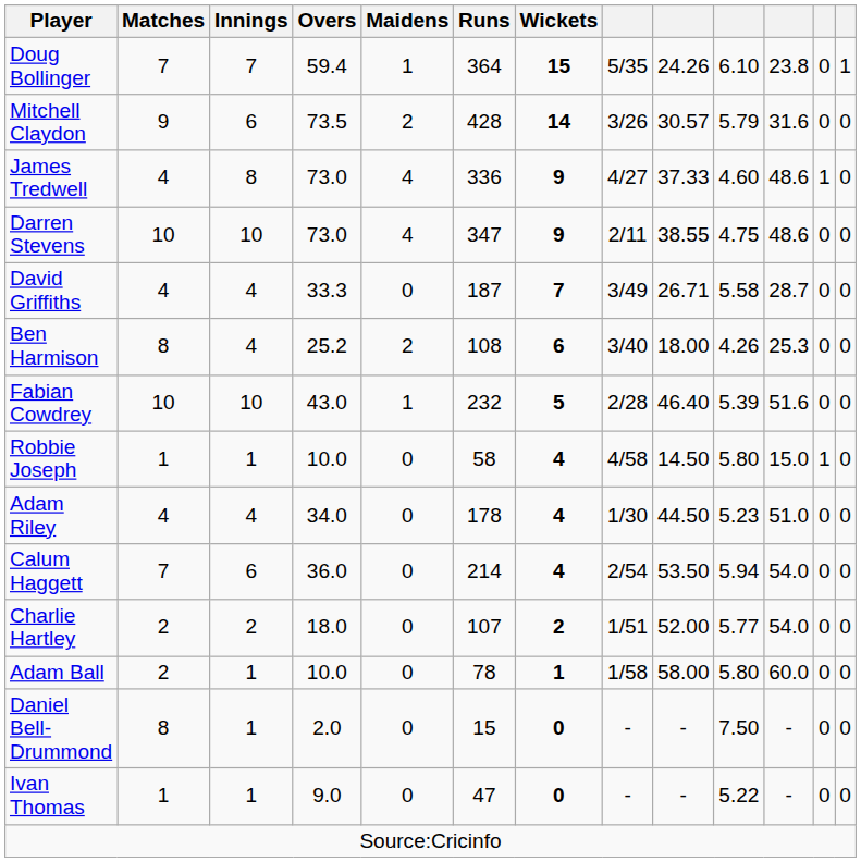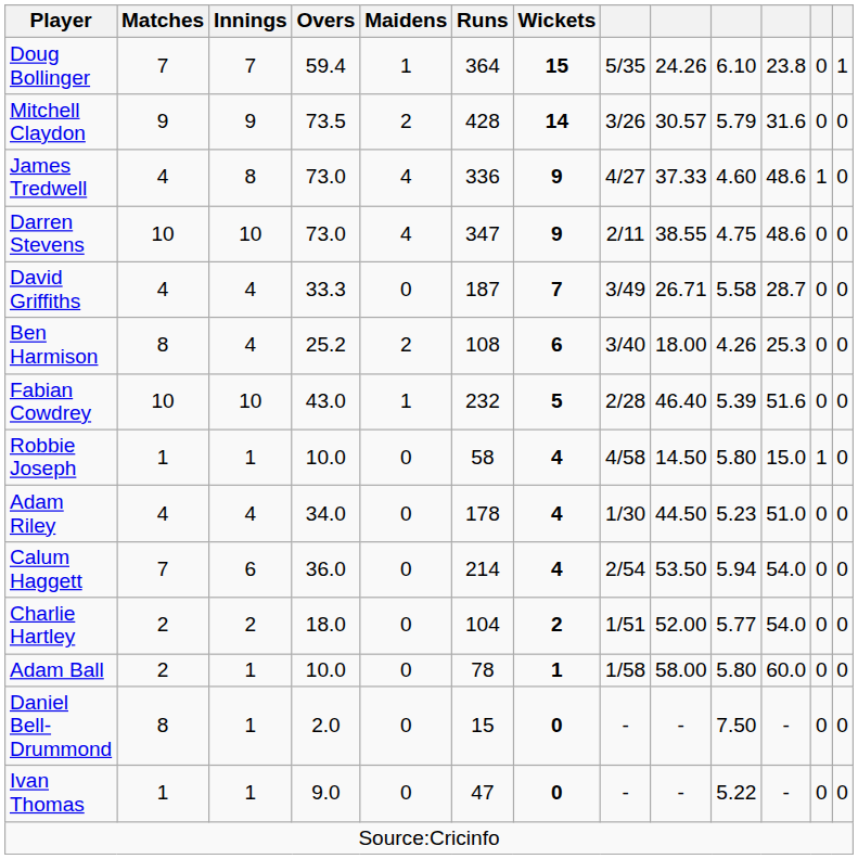 <table class="wikitable" style="text-align:center">
 <tr>
 <th>Player</th>
 <th>Matches</th>
 <th>Innings</th>
 <th>Overs</th>
 <th>Maidens</th>
 <th>Runs</th>
 <th>Wickets</th>
 <th></th>
 <th></th>
 <th></th>
 <th></th>
 <th></th>
 <th></th>
 </tr>
 <tr>
 <td align="left"><a href='#'>Doug Bollinger</a></td>
 <td>7</td>
 <td>7</td>
 <td>59.4</td>
 <td>1</td>
 <td>364</td>
 <td><strong>15</strong></td>
 <td>5/35</td>
 <td>24.26</td>
 <td>6.10</td>
 <td>23.8</td>
 <td>0</td>
 <td>1</td>
 </tr>
 <tr>
 <td align="left"><a href='#'>Mitchell Claydon</a></td>
 <td>9</td>
-<td>6</td>
+<td>9</td>
 <td>73.5</td>
 <td>2</td>
 <td>428</td>
 <td><strong>14</strong></td>
 <td>3/26</td>
 <td>30.57</td>
 <td>5.79</td>
 <td>31.6</td>
 <td>0</td>
 <td>0</td>
 </tr>
 <tr>
 <td align="left"><a href='#'>James Tredwell</a></td>
 <td>4</td>
 <td>8</td>
 <td>73.0</td>
 <td>4</td>
 <td>336</td>
 <td><strong>9</strong></td>
 <td>4/27</td>
 <td>37.33</td>
 <td>4.60</td>
 <td>48.6</td>
 <td>1</td>
 <td>0</td>
 </tr>
 <tr>
 <td align="left"><a href='#'>Darren Stevens</a></td>
 <td>10</td>
 <td>10</td>
 <td>73.0</td>
 <td>4</td>
 <td>347</td>
 <td><strong>9</strong></td>
 <td>2/11</td>
 <td>38.55</td>
 <td>4.75</td>
 <td>48.6</td>
 <td>0</td>
 <td>0</td>
 </tr>
 <tr>
 <td align="left"><a href='#'>David Griffiths</a></td>
 <td>4</td>
 <td>4</td>
 <td>33.3</td>
 <td>0</td>
 <td>187</td>
 <td><strong>7</strong></td>
 <td>3/49</td>
 <td>26.71</td>
 <td>5.58</td>
 <td>28.7</td>
 <td>0</td>
 <td>0</td>
 </tr>
 <tr>
 <td align="left"><a href='#'>Ben Harmison</a></td>
 <td>8</td>
 <td>4</td>
 <td>25.2</td>
 <td>2</td>
 <td>108</td>
 <td><strong>6</strong></td>
 <td>3/40</td>
 <td>18.00</td>
 <td>4.26</td>
 <td>25.3</td>
 <td>0</td>
 <td>0</td>
 </tr>
 <tr>
 <td align="left"><a href='#'>Fabian Cowdrey</a></td>
 <td>10</td>
 <td>10</td>
 <td>43.0</td>
 <td>1</td>
 <td>232</td>
 <td><strong>5</strong></td>
 <td>2/28</td>
 <td>46.40</td>
 <td>5.39</td>
 <td>51.6</td>
 <td>0</td>
 <td>0</td>
 </tr>
 <tr>
 <td align="left"><a href='#'>Robbie Joseph</a></td>
 <td>1</td>
 <td>1</td>
 <td>10.0</td>
 <td>0</td>
 <td>58</td>
 <td><strong>4</strong></td>
 <td>4/58</td>
 <td>14.50</td>
 <td>5.80</td>
 <td>15.0</td>
 <td>1</td>
 <td>0</td>
 </tr>
 <tr>
 <td align="left"><a href='#'>Adam Riley</a></td>
 <td>4</td>
 <td>4</td>
 <td>34.0</td>
 <td>0</td>
 <td>178</td>
 <td><strong>4</strong></td>
 <td>1/30</td>
 <td>44.50</td>
 <td>5.23</td>
 <td>51.0</td>
 <td>0</td>
 <td>0</td>
 </tr>
 <tr>
 <td align="left"><a href='#'>Calum Haggett</a></td>
 <td>7</td>
 <td>6</td>
 <td>36.0</td>
 <td>0</td>
 <td>214</td>
 <td><strong>4</strong></td>
 <td>2/54</td>
 <td>53.50</td>
 <td>5.94</td>
 <td>54.0</td>
 <td>0</td>
 <td>0</td>
 </tr>
 <tr>
 <td align="left"><a href='#'>Charlie Hartley</a></td>
 <td>2</td>
 <td>2</td>
 <td>18.0</td>
 <td>0</td>
-<td>107</td>
+<td>104</td>
 <td><strong>2</strong></td>
 <td>1/51</td>
 <td>52.00</td>
 <td>5.77</td>
 <td>54.0</td>
 <td>0</td>
 <td>0</td>
 </tr>
 <tr>
 <td align="left"><a href='#'>Adam Ball</a></td>
 <td>2</td>
 <td>1</td>
 <td>10.0</td>
 <td>0</td>
 <td>78</td>
 <td><strong>1</strong></td>
 <td>1/58</td>
 <td>58.00</td>
 <td>5.80</td>
 <td>60.0</td>
 <td>0</td>
 <td>0</td>
 </tr>
 <tr>
 <td align="left"><a href='#'>Daniel Bell-Drummond</a></td>
 <td>8</td>
 <td>1</td>
 <td>2.0</td>
 <td>0</td>
 <td>15</td>
 <td><strong>0</strong></td>
 <td>-</td>
 <td>-</td>
 <td>7.50</td>
 <td>-</td>
 <td>0</td>
 <td>0</td>
 </tr>
 <tr>
 <td align="left"><a href='#'>Ivan Thomas</a></td>
 <td>1</td>
 <td>1</td>
 <td>9.0</td>
 <td>0</td>
 <td>47</td>
 <td><strong>0</strong></td>
 <td>-</td>
 <td>-</td>
 <td>5.22</td>
 <td>-</td>
 <td>0</td>
 <td>0</td>
 </tr>
 <tr>
 <td colspan="14">Source:Cricinfo</td>
 </tr>
 </table>
